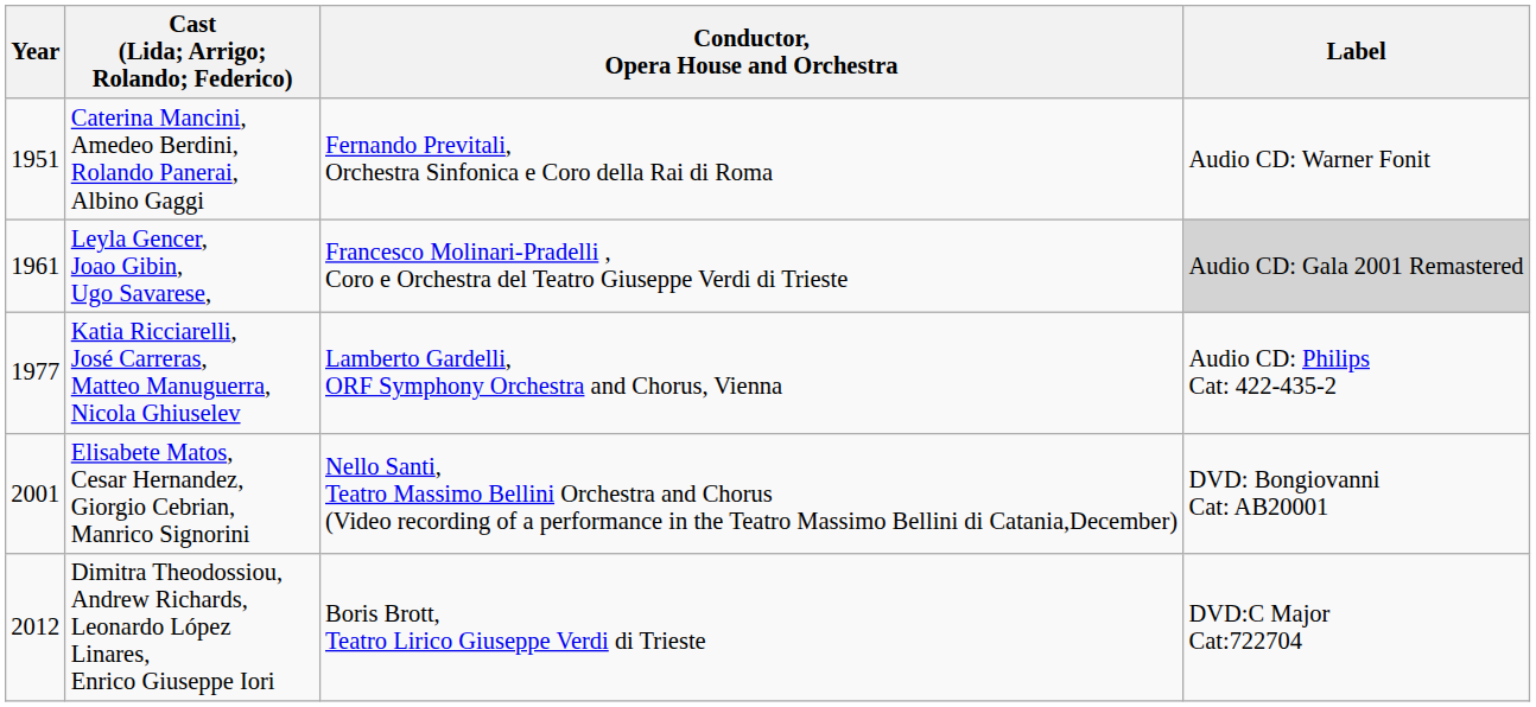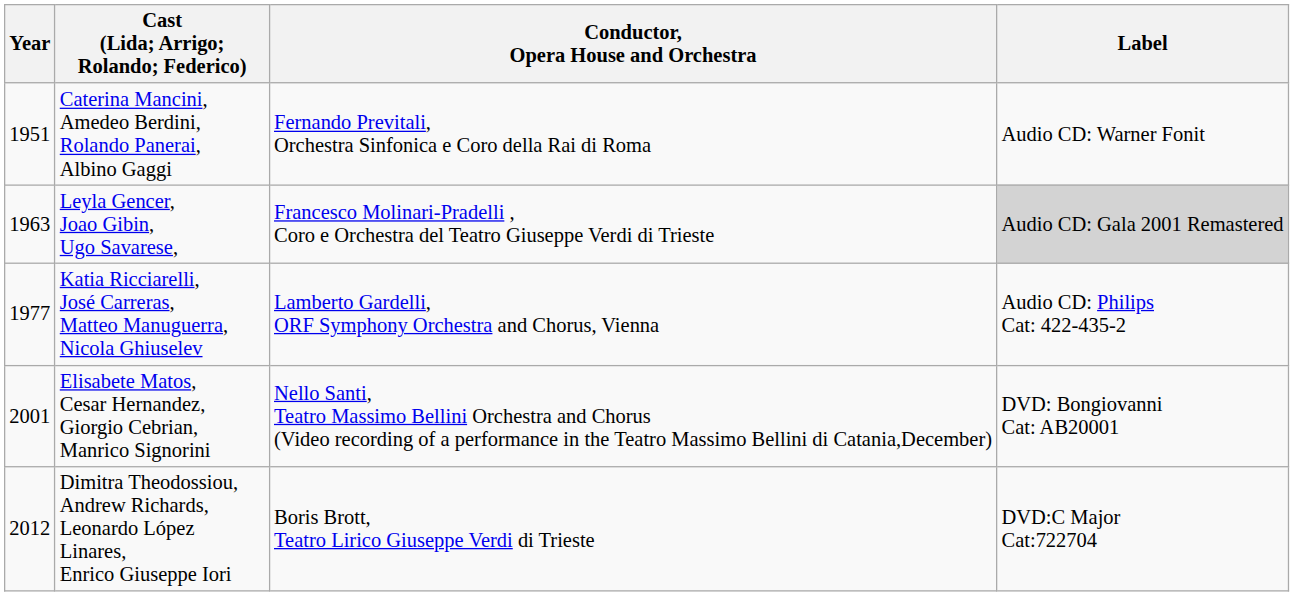 <table class="wikitable">
 <tr>
 <th>Year</th>
 <th width="160">Cast<br>(Lida; Arrigo; Rolando; Federico)</th>
 <th>Conductor,<br>Opera House and Orchestra</th>
 <th>Label</th>
 </tr>
 <tr>
 <td>1951</td>
 <td><a href='#'>Caterina Mancini</a>,<br>Amedeo Berdini,<br><a href='#'>Rolando Panerai</a>,<br>Albino Gaggi</td>
 <td><a href='#'>Fernando Previtali</a>,<br>Orchestra Sinfonica e Coro della Rai di Roma</td>
 <td>Audio CD: Warner Fonit</td>
 </tr>
 <tr>
-<td>1961</td>
+<td>1963</td>
 <td><a href='#'>Leyla Gencer</a>, <br> <a href='#'>Joao Gibin</a>, <br> <a href='#'>Ugo Savarese</a>,</td>
 <td><a href='#'>Francesco Molinari-Pradelli</a> ,<br>Coro e Orchestra del Teatro Giuseppe Verdi di Trieste</td>
 <td style="background: lightgrey;">Audio CD: Gala 2001 Remastered</td>
 </tr>
 <tr>
 <td>1977</td>
 <td><a href='#'>Katia Ricciarelli</a>,<br> <a href='#'>José Carreras</a>,<br><a href='#'>Matteo Manuguerra</a>,<br><a href='#'>Nicola Ghiuselev</a></td>
 <td><a href='#'>Lamberto Gardelli</a>,<br><a href='#'>ORF Symphony Orchestra</a> and Chorus, Vienna</td>
 <td>Audio CD: <a href='#'>Philips</a><br>Cat: 422-435-2</td>
 </tr>
 <tr>
 <td>2001</td>
 <td><a href='#'>Elisabete Matos</a>,<br>Cesar Hernandez,<br>Giorgio Cebrian,<br>Manrico Signorini</td>
 <td><a href='#'>Nello Santi</a>,<br><a href='#'>Teatro Massimo Bellini</a> Orchestra and Chorus<br>(Video recording of a performance in the Teatro Massimo Bellini di Catania,December)</td>
 <td>DVD: Bongiovanni<br>Cat: AB20001</td>
 </tr>
 <tr>
 <td>2012</td>
 <td>Dimitra Theodossiou,<br> Andrew Richards,<br>Leonardo López Linares,<br>Enrico Giuseppe Iori</td>
 <td>Boris Brott,<br><a href='#'>Teatro Lirico Giuseppe Verdi</a> di Trieste</td>
 <td>DVD:C Major<br>Cat:722704</td>
 </tr>
 </table>
